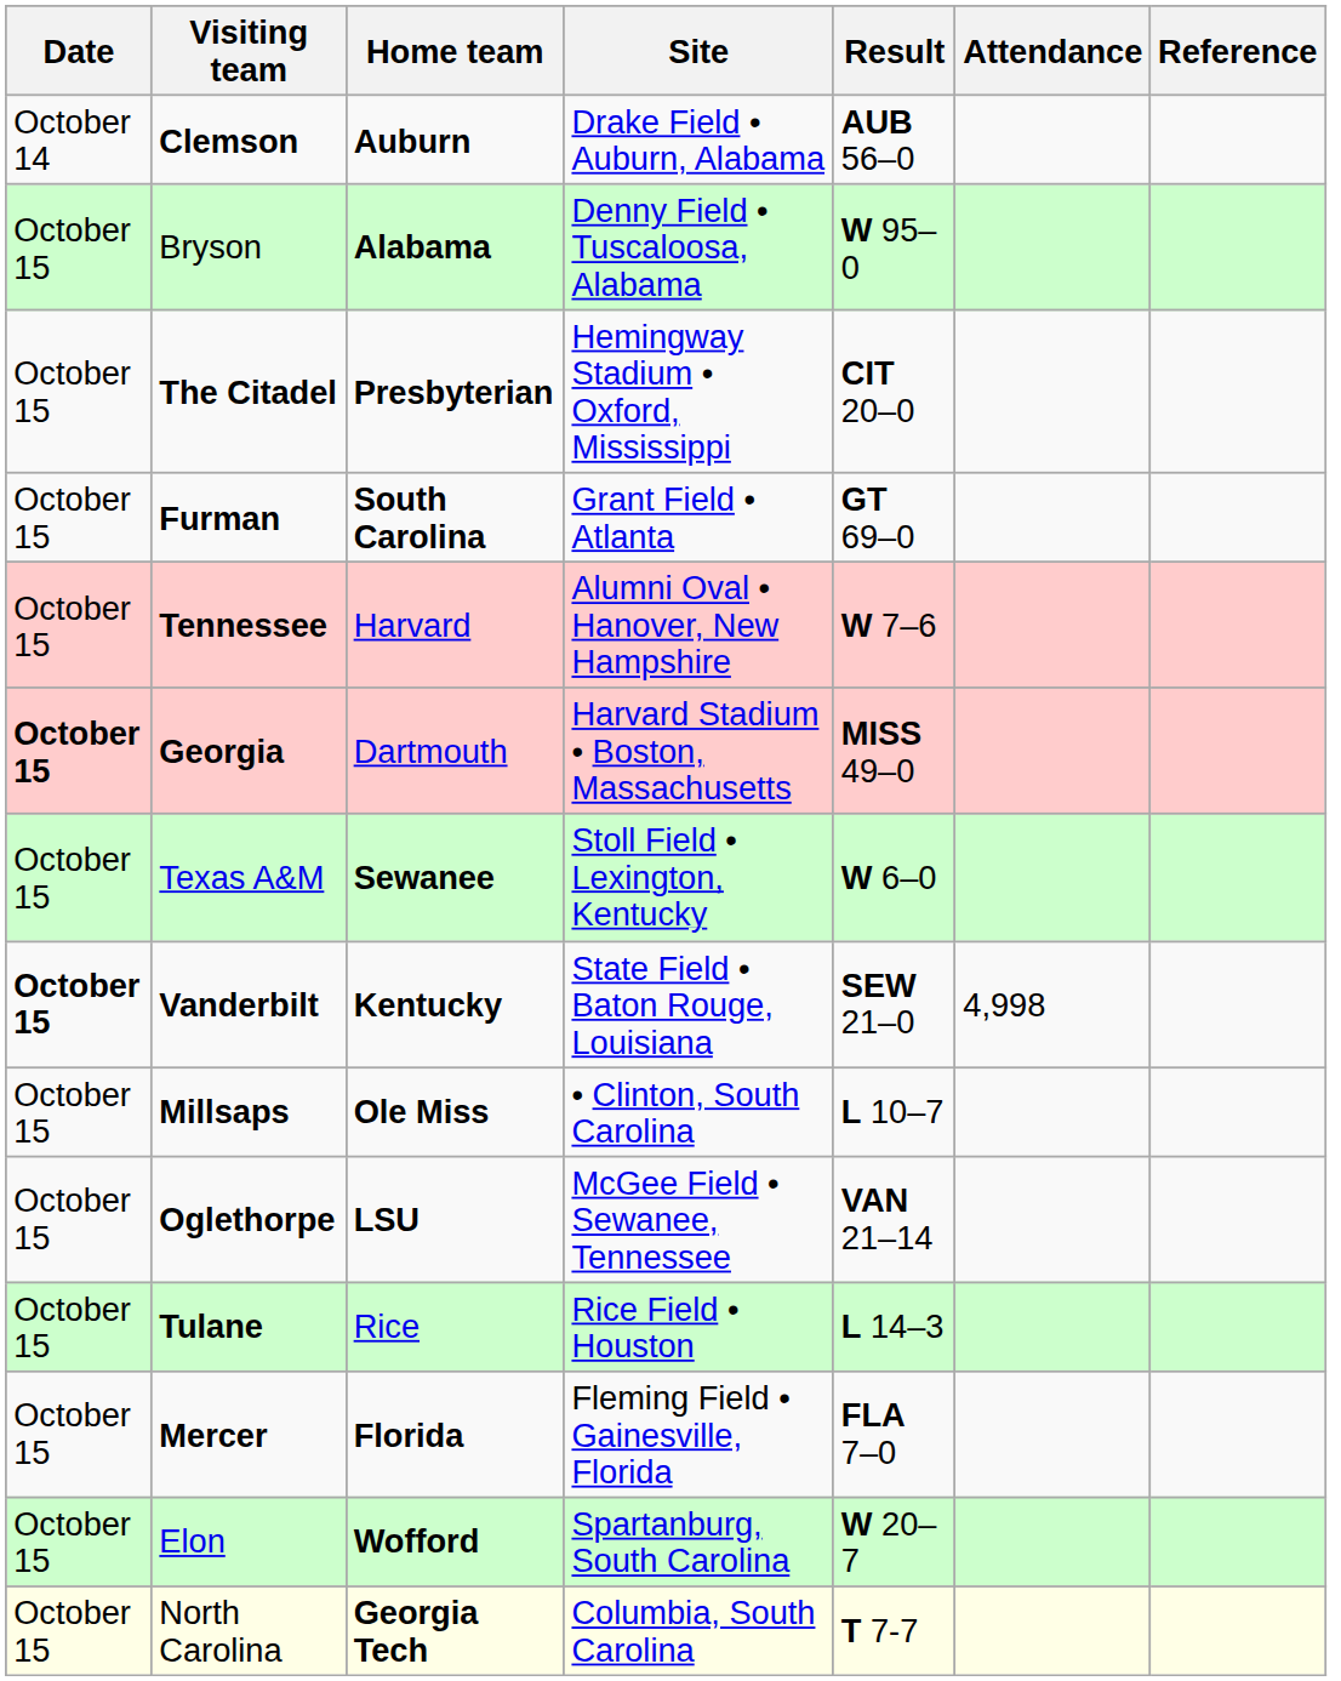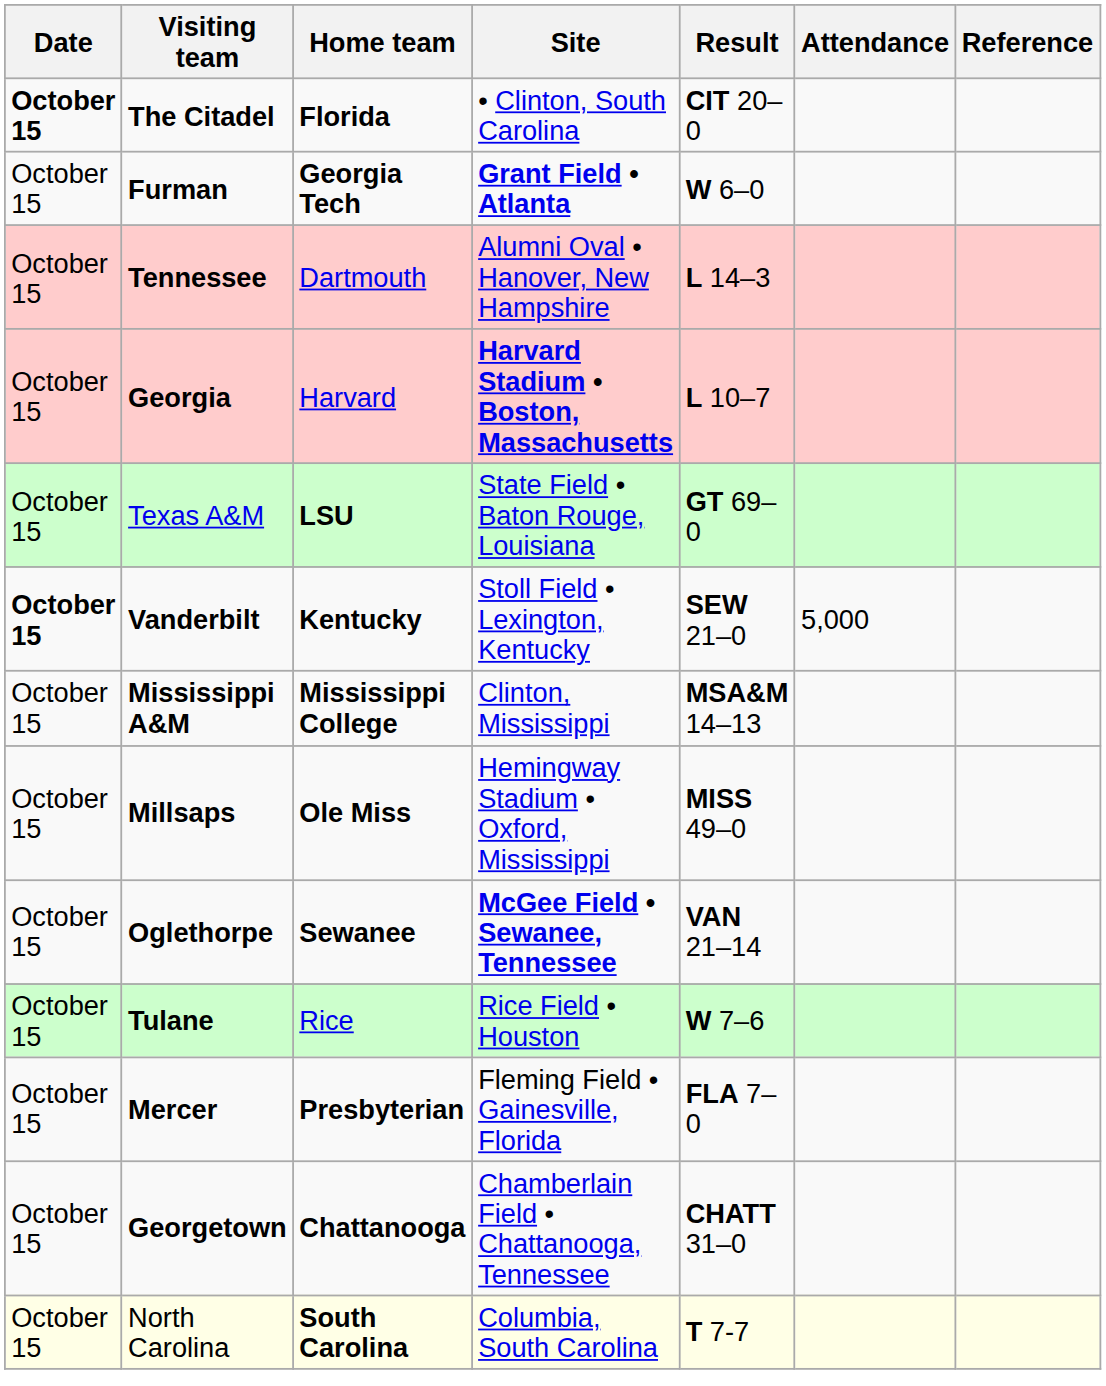 <table class="wikitable" style="font-size:95%;">
 <tr>
 <th>Date</th>
 <th>Visiting team</th>
 <th>Home team</th>
 <th>Site</th>
 <th>Result</th>
 <th>Attendance</th>
 <th class="unsortable">Reference</th>
 </tr>
 <tr bgcolor=>
-<td>October 14</td>
-<td><strong>Clemson</strong></td>
-<td><strong>Auburn</strong></td>
-<td><a href='#'>Drake Field</a> • <a href='#'>Auburn, Alabama</a></td>
-<td><strong>AUB</strong> 56–0</td>
-<td></td>
-<td></td>
-</tr>
-<tr bgcolor=ccffcc>
-<td>October 15</td>
-<td>Bryson</td>
-<td><strong>Alabama</strong></td>
-<td><a href='#'>Denny Field</a> • <a href='#'>Tuscaloosa, Alabama</a></td>
-<td><strong>W</strong> 95–0</td>
-<td></td>
-<td></td>
-</tr>
-<tr bgcolor=>
-<td>October 15</td>
+<td><strong>October 15</strong></td>
 <td><strong>The Citadel</strong></td>
-<td><strong>Presbyterian</strong></td>
-<td><a href='#'>Hemingway Stadium</a> • <a href='#'>Oxford, Mississippi</a></td>
+<td><strong>Florida</strong></td>
+<td>• <a href='#'>Clinton, South Carolina</a></td>
 <td><strong>CIT</strong> 20–0</td>
 <td></td>
 <td></td>
 </tr>
 <tr bgcolor=>
 <td>October 15</td>
 <td><strong>Furman</strong></td>
-<td><strong>South Carolina</strong></td>
-<td><a href='#'>Grant Field</a> • <a href='#'>Atlanta</a></td>
-<td><strong>GT</strong> 69–0</td>
+<td><strong>Georgia Tech</strong></td>
+<td><strong><a href='#'>Grant Field</a> • <a href='#'>Atlanta</a></strong></td>
+<td><strong>W</strong> 6–0</td>
 <td></td>
 <td></td>
 </tr>
 <tr bgcolor=ffcccc>
 <td>October 15</td>
 <td><strong>Tennessee</strong></td>
-<td><a href='#'>Harvard</a></td>
+<td><a href='#'>Dartmouth</a></td>
 <td><a href='#'>Alumni Oval</a> • <a href='#'>Hanover, New Hampshire</a></td>
-<td><strong>W</strong> 7–6</td>
+<td><strong>L</strong> 14–3</td>
 <td></td>
 <td></td>
 </tr>
 <tr bgcolor=ffcccc>
-<td><strong>October 15</strong></td>
+<td>October 15</td>
 <td><strong>Georgia</strong></td>
-<td><a href='#'>Dartmouth</a></td>
-<td><a href='#'>Harvard Stadium</a> • <a href='#'>Boston, Massachusetts</a></td>
-<td><strong>MISS</strong> 49–0</td>
+<td><a href='#'>Harvard</a></td>
+<td><strong><a href='#'>Harvard Stadium</a> • <a href='#'>Boston, Massachusetts</a></strong></td>
+<td><strong>L</strong> 10–7</td>
 <td></td>
 <td></td>
 </tr>
 <tr bgcolor=ccffcc>
 <td>October 15</td>
 <td><a href='#'>Texas A&M</a></td>
-<td><strong>Sewanee</strong></td>
-<td><a href='#'>Stoll Field</a> • <a href='#'>Lexington, Kentucky</a></td>
-<td><strong>W</strong> 6–0</td>
+<td><strong>LSU</strong></td>
+<td><a href='#'>State Field</a> • <a href='#'>Baton Rouge, Louisiana</a></td>
+<td><strong>GT</strong> 69–0</td>
 <td></td>
 <td></td>
 </tr>
 <tr bgcolor=>
 <td><strong>October 15</strong></td>
 <td><strong>Vanderbilt</strong></td>
 <td><strong>Kentucky</strong></td>
-<td><a href='#'>State Field</a> • <a href='#'>Baton Rouge, Louisiana</a></td>
+<td><a href='#'>Stoll Field</a> • <a href='#'>Lexington, Kentucky</a></td>
 <td><strong>SEW</strong> 21–0</td>
-<td>4,998</td>
+<td>5,000</td>
+<td></td>
+</tr>
+<tr bgcolor=>
+<td>October 15</td>
+<td><strong>Mississippi A&M</strong></td>
+<td><strong>Mississippi College</strong></td>
+<td><a href='#'>Clinton, Mississippi</a></td>
+<td><strong>MSA&M</strong> 14–13</td>
+<td></td>
 <td></td>
 </tr>
 <tr bgcolor=>
 <td>October 15</td>
 <td><strong>Millsaps</strong></td>
 <td><strong>Ole Miss</strong></td>
-<td>• <a href='#'>Clinton, South Carolina</a></td>
-<td><strong>L</strong> 10–7</td>
+<td><a href='#'>Hemingway Stadium</a> • <a href='#'>Oxford, Mississippi</a></td>
+<td><strong>MISS</strong> 49–0</td>
 <td></td>
 <td></td>
 </tr>
 <tr bgcolor=>
 <td>October 15</td>
 <td><strong>Oglethorpe</strong></td>
-<td><strong>LSU</strong></td>
-<td><a href='#'>McGee Field</a> • <a href='#'>Sewanee, Tennessee</a></td>
+<td><strong>Sewanee</strong></td>
+<td><strong><a href='#'>McGee Field</a> • <a href='#'>Sewanee, Tennessee</a></strong></td>
 <td><strong>VAN</strong> 21–14</td>
 <td></td>
 <td></td>
 </tr>
 <tr bgcolor=ccffcc>
 <td>October 15</td>
 <td><strong>Tulane</strong></td>
 <td><a href='#'>Rice</a></td>
 <td><a href='#'>Rice Field</a> • <a href='#'>Houston</a></td>
-<td><strong>L</strong> 14–3</td>
+<td><strong>W</strong> 7–6</td>
 <td></td>
 <td></td>
 </tr>
 <tr bgcolor=>
 <td>October 15</td>
 <td><strong>Mercer</strong></td>
-<td><strong>Florida</strong></td>
+<td><strong>Presbyterian</strong></td>
 <td>Fleming Field • <a href='#'>Gainesville, Florida</a></td>
 <td><strong>FLA</strong> 7–0</td>
 <td></td>
 <td></td>
 </tr>
-<tr bgcolor=ccffcc>
+<tr bgcolor=>
 <td>October 15</td>
-<td><a href='#'>Elon</a></td>
-<td><strong>Wofford</strong></td>
-<td><a href='#'>Spartanburg, South Carolina</a></td>
-<td><strong>W</strong> 20–7</td>
+<td><strong>Georgetown</strong></td>
+<td><strong>Chattanooga</strong></td>
+<td><a href='#'>Chamberlain Field</a> • <a href='#'>Chattanooga, Tennessee</a></td>
+<td><strong>CHATT</strong> 31–0</td>
 <td></td>
 <td></td>
 </tr>
 <tr bgcolor=ffffe6>
 <td>October 15</td>
 <td>North Carolina</td>
-<td><strong>Georgia Tech</strong></td>
+<td><strong>South Carolina</strong></td>
 <td><a href='#'>Columbia, South Carolina</a></td>
 <td><strong>T</strong> 7-7</td>
 <td></td>
 <td></td>
 </tr>
 </table>
